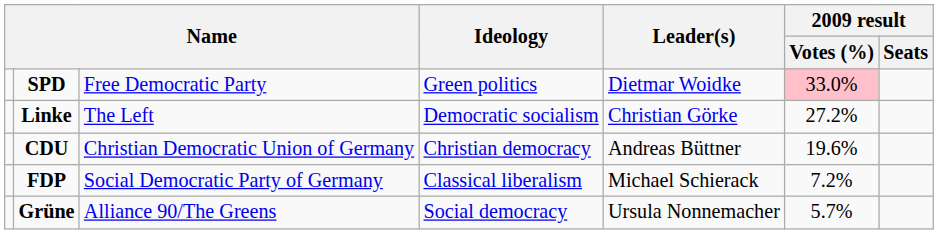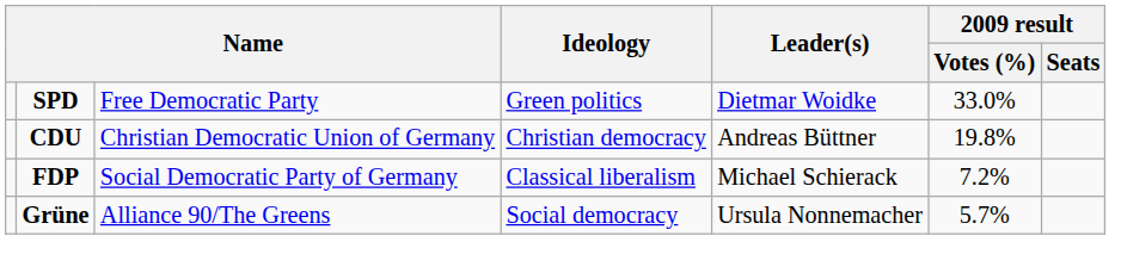 <table class="wikitable">
 <tr>
 <th rowspan=2 colspan=3>Name</th>
 <th rowspan=2>Ideology</th>
 <th rowspan=2>Leader(s)</th>
 <th colspan=2>2009 result</th>
 </tr>
 <tr>
 <th>Votes (%)</th>
 <th>Seats</th>
 </tr>
 <tr>
 <td bgcolor=></td>
 <td align=center><strong>SPD</strong></td>
 <td><a href='#'>Free Democratic Party</a><br></td>
 <td><a href='#'>Green politics</a></td>
 <td><a href='#'>Dietmar Woidke</a></td>
-<td align=center style="background: pink;">33.0%</td>
-<td></td>
-</tr>
-<tr>
-<td bgcolor=></td>
-<td align=center><strong>Linke</strong></td>
-<td><a href='#'>The Left</a><br></td>
-<td><a href='#'>Democratic socialism</a></td>
-<td><a href='#'>Christian Görke</a></td>
-<td align=center>27.2%</td>
+<td align=center>33.0%</td>
 <td></td>
 </tr>
 <tr>
 <td bgcolor=></td>
 <td align=center><strong>CDU</strong></td>
 <td><a href='#'>Christian Democratic Union of Germany</a><br></td>
 <td><a href='#'>Christian democracy</a></td>
 <td>Andreas Büttner</td>
-<td align=center>19.6%</td>
+<td align=center>19.8%</td>
 <td></td>
 </tr>
 <tr>
 <td bgcolor=></td>
 <td align=center><strong>FDP</strong></td>
 <td><a href='#'>Social Democratic Party of Germany</a><br></td>
 <td><a href='#'>Classical liberalism</a></td>
 <td>Michael Schierack</td>
 <td align=center>7.2%</td>
 <td></td>
 </tr>
 <tr>
 <td bgcolor=></td>
 <td align=center><strong>Grüne</strong></td>
 <td><a href='#'>Alliance 90/The Greens</a><br></td>
 <td><a href='#'>Social democracy</a></td>
 <td>Ursula Nonnemacher</td>
 <td align=center>5.7%</td>
 <td></td>
 </tr>
 </table>
